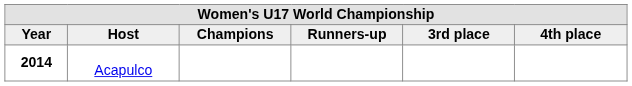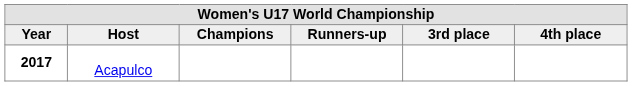 <table class="toccolours" border="1" cellpadding="2" style="border-collapse: collapse; text-align: center; width: 80%; margin: 0 auto;">
 <tr style= "background: #e2e2e2;">
 <th colspan=6 width=100%>Women's U17 World Championship</th>
 </tr>
 <tr style="background: #efefef;">
 <th width=10%>Year</th>
 <th width=18%>Host</th>
 <th width=18%>Champions</th>
 <th width=18%>Runners-up</th>
 <th width=18%>3rd place</th>
 <th width=18%>4th place</th>
 </tr>
 <tr>
-<td><strong>2014</strong></td>
+<td><strong>2017</strong></td>
 <td><br><a href='#'>Acapulco</a></td>
 <td><strong></strong></td>
 <td></td>
 <td></td>
 <td></td>
 </tr>
 </table>
